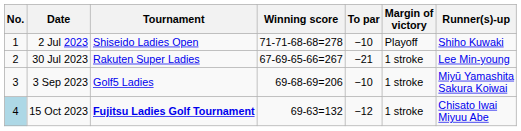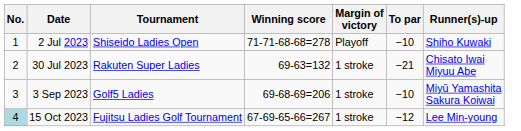 <table class="wikitable" style="font-size:95%;">
 <tr>
 <th>No.</th>
 <th>Date</th>
 <th>Tournament</th>
 <th>Winning score</th>
+<th>Margin of<br>victory</th>
 <th>To par</th>
-<th>Margin of<br>victory</th>
 <th>Runner(s)-up</th>
 </tr>
 <tr>
 <td align=center>1</td>
 <td align=right>2 Jul <a href='#'>2023</a></td>
 <td><a href='#'>Shiseido Ladies Open</a></td>
 <td align=right>71-71-68-68=278</td>
+<td>Playoff</td>
 <td align=center>−10</td>
-<td>Playoff</td>
 <td> <a href='#'>Shiho Kuwaki</a></td>
 </tr>
 <tr>
 <td align=center>2</td>
 <td align=right>30 Jul 2023</td>
 <td><a href='#'>Rakuten Super Ladies</a></td>
-<td align=right>67-69-65-66=267</td>
+<td align=right>69-63=132</td>
+<td>1 stroke</td>
 <td align=center>−21</td>
-<td>1 stroke</td>
-<td> <a href='#'>Lee Min-young</a></td>
+<td> <a href='#'>Chisato Iwai</a><br> <a href='#'>Miyuu Abe</a></td>
 </tr>
 <tr>
 <td align=center>3</td>
 <td align=right>3 Sep 2023</td>
 <td><a href='#'>Golf5 Ladies</a></td>
 <td align=right>69-68-69=206</td>
+<td>1 stroke</td>
 <td align=center>−10</td>
-<td>1 stroke</td>
 <td> <a href='#'>Miyū Yamashita</a><br> <a href='#'>Sakura Koiwai</a></td>
 </tr>
 <tr>
 <td align=center style="background: lightblue;">4</td>
 <td align=right>15 Oct 2023</td>
-<td><strong><a href='#'>Fujitsu Ladies Golf Tournament</a></strong></td>
-<td align=right>69-63=132</td>
+<td><a href='#'>Fujitsu Ladies Golf Tournament</a></td>
+<td align=right>67-69-65-66=267</td>
+<td>1 stroke</td>
 <td align=center>−12</td>
-<td>1 stroke</td>
-<td> <a href='#'>Chisato Iwai</a><br> <a href='#'>Miyuu Abe</a></td>
+<td> <a href='#'>Lee Min-young</a></td>
 </tr>
 </table>
